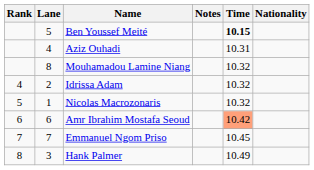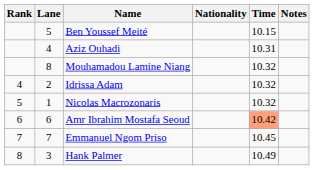 <table class="wikitable sortable" style="text-align:center;font-size:95%">
 <tr>
 <th>Rank</th>
 <th>Lane</th>
 <th>Name</th>
+<th>Nationality</th>
+<th>Time</th>
 <th>Notes</th>
-<th>Time</th>
-<th>Nationality</th>
 </tr>
 <tr>
 <td></td>
 <td>5</td>
 <td align=left><a href='#'>Ben Youssef Meité</a></td>
+<td align=left></td>
+<td>10.15</td>
 <td></td>
-<td><strong>10.15</strong></td>
-<td align=left></td>
 </tr>
 <tr>
 <td></td>
 <td>4</td>
 <td align=left><a href='#'>Aziz Ouhadi</a></td>
+<td align=left></td>
+<td>10.31</td>
 <td></td>
-<td>10.31</td>
-<td align=left></td>
 </tr>
 <tr>
 <td></td>
 <td>8</td>
 <td align=left><a href='#'>Mouhamadou Lamine Niang</a></td>
+<td align=left></td>
+<td>10.32</td>
 <td></td>
-<td>10.32</td>
-<td align=left></td>
 </tr>
 <tr>
 <td>4</td>
 <td>2</td>
 <td align=left><a href='#'>Idrissa Adam</a></td>
+<td align=left></td>
+<td>10.32</td>
 <td></td>
-<td>10.32</td>
-<td align=left></td>
 </tr>
 <tr>
 <td>5</td>
 <td>1</td>
 <td align=left><a href='#'>Nicolas Macrozonaris</a></td>
+<td align=left></td>
+<td>10.32</td>
 <td></td>
-<td>10.32</td>
-<td align=left></td>
 </tr>
 <tr>
 <td>6</td>
 <td>6</td>
 <td align=left><a href='#'>Amr Ibrahim Mostafa Seoud</a></td>
+<td align=left></td>
+<td style="background: lightsalmon;">10.42</td>
 <td></td>
-<td style="background: lightsalmon;">10.42</td>
-<td align=left></td>
 </tr>
 <tr>
 <td>7</td>
 <td>7</td>
 <td align=left><a href='#'>Emmanuel Ngom Priso</a></td>
+<td align=left></td>
+<td>10.45</td>
 <td></td>
-<td>10.45</td>
-<td align=left></td>
 </tr>
 <tr>
 <td>8</td>
 <td>3</td>
 <td align=left><a href='#'>Hank Palmer</a></td>
+<td align=left></td>
+<td>10.49</td>
 <td></td>
-<td>10.49</td>
-<td align=left></td>
 </tr>
 </table>
